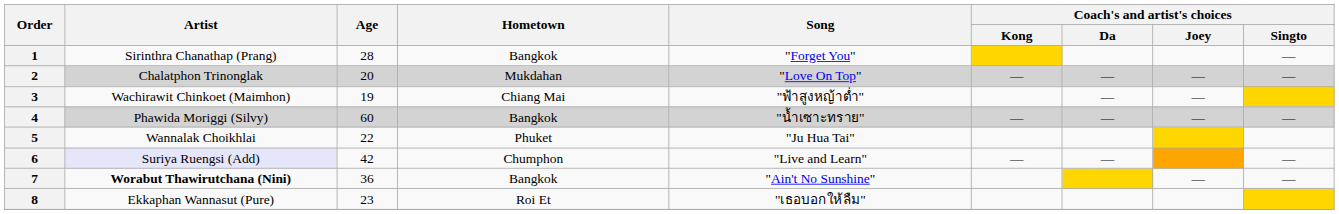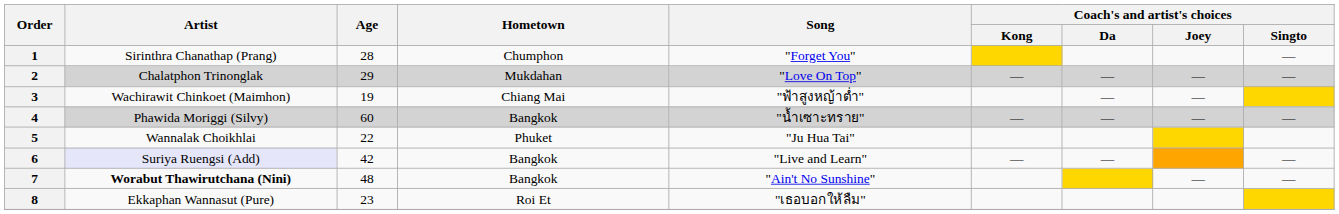 <table class="wikitable" style="text-align:center; line-height:17px; width:100%;">
 <tr>
 <th scope="col" rowspan="2" style="width:04%;">Order</th>
 <th scope="col" rowspan="2" style="width:18%;">Artist</th>
 <th scope="col" rowspan="2" style="width:04%;">Age</th>
 <th scope="col" rowspan="2" style="width:18%;">Hometown</th>
 <th scope="col" rowspan="2" style="width:20%;">Song</th>
 <th scope="col" colspan="4" style="width:24%;">Coach's and artist's choices</th>
 </tr>
 <tr>
 <th style="width:06%;">Kong</th>
 <th style="width:06%;">Da</th>
 <th style="width:06%;">Joey</th>
 <th style="width:06%;">Singto</th>
 </tr>
 <tr>
 <th>1</th>
 <td>Sirinthra Chanathap (Prang)</td>
 <td>28</td>
-<td>Bangkok</td>
+<td>Chumphon</td>
 <td>"<a href='#'>Forget You</a>"</td>
 <td style = "background:gold;text-align:center;"></td>
 <td style = "text-align:center;"></td>
 <td style = "text-align:center;"></td>
 <td>—</td>
 </tr>
 <tr bgcolor=lightgrey>
 <th>2</th>
 <td>Chalatphon Trinonglak</td>
-<td>20</td>
+<td>29</td>
 <td>Mukdahan</td>
 <td>"<a href='#'>Love On Top</a>"</td>
 <td>—</td>
 <td>—</td>
 <td>—</td>
 <td>—</td>
 </tr>
 <tr>
 <th>3</th>
 <td>Wachirawit Chinkoet (Maimhon)</td>
 <td>19</td>
 <td>Chiang Mai</td>
 <td>"ฟ้าสูงหญ้าต่ำ"</td>
 <td style = "text-align:center;"></td>
 <td>—</td>
 <td>—</td>
 <td style = "background:gold;text-align:center;"></td>
 </tr>
 <tr bgcolor=lightgrey>
 <th>4</th>
 <td>Phawida Moriggi (Silvy)</td>
 <td>60</td>
 <td>Bangkok</td>
 <td>"น้ำเซาะทราย"</td>
 <td>—</td>
 <td>—</td>
 <td>—</td>
 <td>—</td>
 </tr>
 <tr>
 <th>5</th>
 <td>Wannalak Choikhlai</td>
 <td>22</td>
 <td>Phuket</td>
 <td>"Ju Hua Tai"</td>
 <td style = "text-align:center;"></td>
 <td style = "text-align:center;"></td>
 <td style = "background:gold;text-align:center;"></td>
 <td style = "text-align:center;"></td>
 </tr>
 <tr>
 <th>6</th>
 <td style="background: lavender;">Suriya Ruengsi (Add)</td>
 <td>42</td>
-<td>Chumphon</td>
+<td>Bangkok</td>
 <td>"Live and Learn"</td>
 <td>—</td>
 <td>—</td>
 <td style = "background:orange;text-align:center;"></td>
 <td>—</td>
 </tr>
 <tr>
 <th>7</th>
 <td><strong>Worabut Thawirutchana (Nini)</strong></td>
-<td>36</td>
+<td>48</td>
 <td>Bangkok</td>
 <td>"<a href='#'>Ain't No Sunshine</a>"</td>
 <td style = "text-align:center;"></td>
 <td style = "background:gold;text-align:center;"></td>
 <td>—</td>
 <td>—</td>
 </tr>
 <tr>
 <th>8</th>
 <td>Ekkaphan Wannasut (Pure)</td>
 <td>23</td>
 <td>Roi Et</td>
 <td>"เธอบอกให้ลืม"</td>
 <td style = "text-align:center;"></td>
 <td style = "text-align:center;"></td>
 <td style = "text-align:center;"></td>
 <td style = "background:gold;text-align:center;"></td>
 </tr>
 <tr>
 </tr>
 </table>
